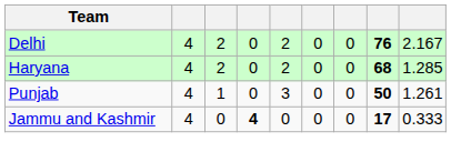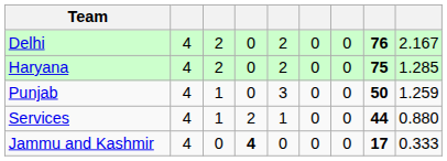 <table class="wikitable" style="text-align:center">
 <tr>
 <th style="width:160px">Team</th>
 <th style="width:25px"></th>
 <th style="width:25px"></th>
 <th style="width:25px"></th>
 <th style="width:25px"></th>
 <th style="width:25px"></th>
 <th style="width:25px"></th>
 <th style="width:25px"></th>
 <th style="width:25px;"></th>
 </tr>
 <tr style="background:#cfc;">
 <td style="text-align:left"><a href='#'>Delhi</a></td>
 <td>4</td>
 <td>2</td>
 <td>0</td>
 <td>2</td>
 <td>0</td>
 <td>0</td>
 <td><strong>76</strong></td>
 <td>2.167</td>
 </tr>
 <tr style="background:#cfc;">
 <td style="text-align:left"><a href='#'>Haryana</a></td>
 <td>4</td>
 <td>2</td>
 <td>0</td>
 <td>2</td>
 <td>0</td>
 <td>0</td>
-<td><strong>68</strong></td>
+<td><strong>75</strong></td>
 <td>1.285</td>
 </tr>
 <tr>
 <td style="text-align:left"><a href='#'>Punjab</a></td>
 <td>4</td>
 <td>1</td>
 <td>0</td>
 <td>3</td>
 <td>0</td>
 <td>0</td>
 <td><strong>50</strong></td>
-<td>1.261</td>
+<td>1.259</td>
+</tr>
+<tr>
+<td style="text-align:left"><a href='#'>Services</a></td>
+<td>4</td>
+<td>1</td>
+<td>2</td>
+<td>1</td>
+<td>0</td>
+<td>0</td>
+<td><strong>44</strong></td>
+<td>0.880</td>
 </tr>
 <tr>
 <td style="text-align:left"><a href='#'>Jammu and Kashmir</a></td>
 <td>4</td>
 <td>0</td>
 <td><strong>4</strong></td>
 <td>0</td>
 <td>0</td>
 <td>0</td>
 <td><strong>17</strong></td>
 <td>0.333</td>
 </tr>
 </table>
